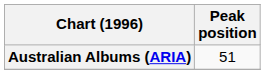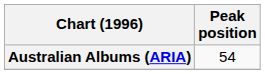 <table class="wikitable sortable plainrowheaders" style="text-align:center">
 <tr>
 <th scope="col">Chart (1996)</th>
 <th scope="col">Peak<br> position</th>
 </tr>
 <tr>
 <th scope="row">Australian Albums (<a href='#'>ARIA</a>)</th>
-<td>51</td>
+<td>54</td>
 </tr>
 <tr>
 </tr>
 <tr>
 </tr>
 <tr>
 </tr>
 <tr>
 </tr>
 </table>
